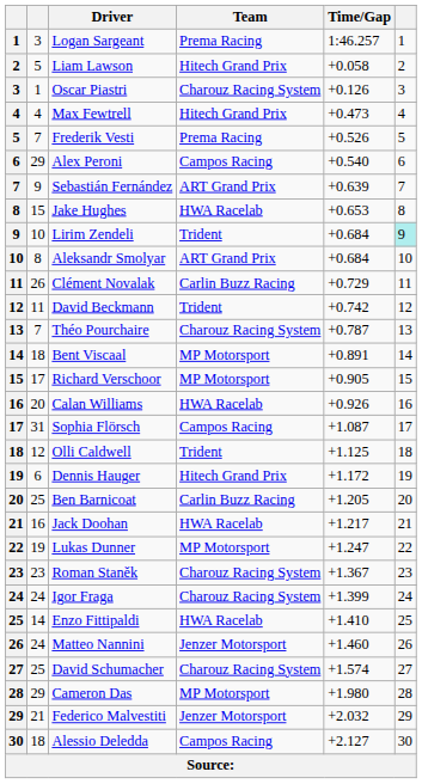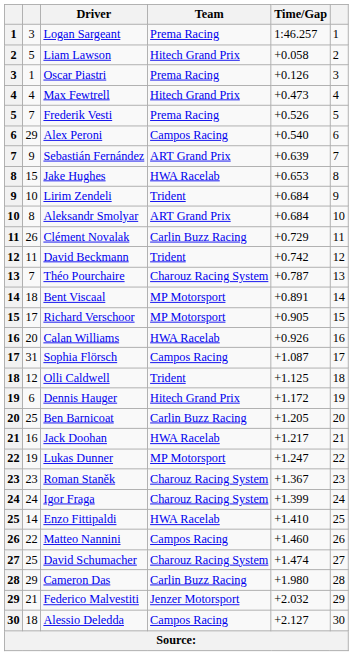 <table class="wikitable" style="font-size:85%">
 <tr>
 <th></th>
 <th></th>
 <th>Driver</th>
 <th>Team</th>
 <th>Time/Gap</th>
 <th></th>
 </tr>
 <tr>
 <th>1</th>
 <td align="center">3</td>
 <td> <a href='#'>Logan Sargeant</a></td>
 <td><a href='#'>Prema Racing</a></td>
 <td>1:46.257</td>
 <td>1</td>
 </tr>
 <tr>
 <th>2</th>
 <td align="center">5</td>
 <td> <a href='#'>Liam Lawson</a></td>
 <td><a href='#'>Hitech Grand Prix</a></td>
 <td>+0.058</td>
 <td>2</td>
 </tr>
 <tr>
 <th>3</th>
 <td align="center">1</td>
 <td> <a href='#'>Oscar Piastri</a></td>
-<td><a href='#'>Charouz Racing System</a></td>
+<td><a href='#'>Prema Racing</a></td>
 <td>+0.126</td>
 <td>3</td>
 </tr>
 <tr>
 <th>4</th>
 <td align="center">4</td>
 <td> <a href='#'>Max Fewtrell</a></td>
 <td><a href='#'>Hitech Grand Prix</a></td>
 <td>+0.473</td>
 <td>4</td>
 </tr>
 <tr>
 <th>5</th>
 <td align="center">7</td>
 <td> <a href='#'>Frederik Vesti</a></td>
 <td><a href='#'>Prema Racing</a></td>
 <td>+0.526</td>
 <td>5</td>
 </tr>
 <tr>
 <th>6</th>
 <td align="center">29</td>
 <td> <a href='#'>Alex Peroni</a></td>
 <td><a href='#'>Campos Racing</a></td>
 <td>+0.540</td>
 <td>6</td>
 </tr>
 <tr>
 <th>7</th>
 <td align="center">9</td>
 <td> <a href='#'>Sebastián Fernández</a></td>
 <td><a href='#'>ART Grand Prix</a></td>
 <td>+0.639</td>
 <td>7</td>
 </tr>
 <tr>
 <th>8</th>
 <td align="center">15</td>
 <td> <a href='#'>Jake Hughes</a></td>
 <td><a href='#'>HWA Racelab</a></td>
 <td>+0.653</td>
 <td>8</td>
 </tr>
 <tr>
 <th>9</th>
 <td align="center">10</td>
 <td> <a href='#'>Lirim Zendeli</a></td>
 <td><a href='#'>Trident</a></td>
 <td>+0.684</td>
-<td style="background: paleturquoise;">9</td>
+<td>9</td>
 </tr>
 <tr>
 <th>10</th>
 <td align="center">8</td>
 <td> <a href='#'>Aleksandr Smolyar</a></td>
 <td><a href='#'>ART Grand Prix</a></td>
 <td>+0.684</td>
 <td>10</td>
 </tr>
 <tr>
 <th>11</th>
 <td align="center">26</td>
 <td> <a href='#'>Clément Novalak</a></td>
 <td><a href='#'>Carlin Buzz Racing</a></td>
 <td>+0.729</td>
 <td>11</td>
 </tr>
 <tr>
 <th>12</th>
 <td align="center">11</td>
 <td> <a href='#'>David Beckmann</a></td>
 <td><a href='#'>Trident</a></td>
 <td>+0.742</td>
 <td>12</td>
 </tr>
 <tr>
 <th>13</th>
 <td align="center">7</td>
 <td> <a href='#'>Théo Pourchaire</a></td>
 <td><a href='#'>Charouz Racing System</a></td>
 <td>+0.787</td>
 <td>13</td>
 </tr>
 <tr>
 <th>14</th>
 <td align="center">18</td>
 <td> <a href='#'>Bent Viscaal</a></td>
 <td><a href='#'>MP Motorsport</a></td>
 <td>+0.891</td>
 <td>14</td>
 </tr>
 <tr>
 <th>15</th>
 <td align="center">17</td>
 <td> <a href='#'>Richard Verschoor</a></td>
 <td><a href='#'>MP Motorsport</a></td>
 <td>+0.905</td>
 <td>15</td>
 </tr>
 <tr>
 <th>16</th>
 <td align="center">20</td>
 <td> <a href='#'>Calan Williams</a></td>
 <td><a href='#'>HWA Racelab</a></td>
 <td>+0.926</td>
 <td>16</td>
 </tr>
 <tr>
 <th>17</th>
 <td align="center">31</td>
 <td> <a href='#'>Sophia Flörsch</a></td>
 <td><a href='#'>Campos Racing</a></td>
 <td>+1.087</td>
 <td>17</td>
 </tr>
 <tr>
 <th>18</th>
 <td align="center">12</td>
 <td> <a href='#'>Olli Caldwell</a></td>
 <td><a href='#'>Trident</a></td>
 <td>+1.125</td>
 <td>18</td>
 </tr>
 <tr>
 <th>19</th>
 <td align="center">6</td>
 <td> <a href='#'>Dennis Hauger</a></td>
 <td><a href='#'>Hitech Grand Prix</a></td>
 <td>+1.172</td>
 <td>19</td>
 </tr>
 <tr>
 <th>20</th>
 <td align="center">25</td>
 <td> <a href='#'>Ben Barnicoat</a></td>
 <td><a href='#'>Carlin Buzz Racing</a></td>
 <td>+1.205</td>
 <td>20</td>
 </tr>
 <tr>
 <th>21</th>
 <td align="center">16</td>
 <td> <a href='#'>Jack Doohan</a></td>
 <td><a href='#'>HWA Racelab</a></td>
 <td>+1.217</td>
 <td>21</td>
 </tr>
 <tr>
 <th>22</th>
 <td align="center">19</td>
 <td> <a href='#'>Lukas Dunner</a></td>
 <td><a href='#'>MP Motorsport</a></td>
 <td>+1.247</td>
 <td>22</td>
 </tr>
 <tr>
 <th>23</th>
 <td align="center">23</td>
 <td> <a href='#'>Roman Staněk</a></td>
 <td><a href='#'>Charouz Racing System</a></td>
 <td>+1.367</td>
 <td>23</td>
 </tr>
 <tr>
 <th>24</th>
 <td align="center">24</td>
 <td> <a href='#'>Igor Fraga</a></td>
 <td><a href='#'>Charouz Racing System</a></td>
 <td>+1.399</td>
 <td>24</td>
 </tr>
 <tr>
 <th>25</th>
 <td align="center">14</td>
 <td> <a href='#'>Enzo Fittipaldi</a></td>
 <td><a href='#'>HWA Racelab</a></td>
 <td>+1.410</td>
 <td>25</td>
 </tr>
 <tr>
 <th>26</th>
-<td align="center">24</td>
+<td align="center">22</td>
 <td> <a href='#'>Matteo Nannini</a></td>
-<td><a href='#'>Jenzer Motorsport</a></td>
+<td><a href='#'>Campos Racing</a></td>
 <td>+1.460</td>
 <td>26</td>
 </tr>
 <tr>
 <th>27</th>
 <td align="center">25</td>
 <td> <a href='#'>David Schumacher</a></td>
 <td><a href='#'>Charouz Racing System</a></td>
-<td>+1.574</td>
+<td>+1.474</td>
 <td>27</td>
 </tr>
 <tr>
 <th>28</th>
 <td align="center">29</td>
 <td> <a href='#'>Cameron Das</a></td>
-<td><a href='#'>MP Motorsport</a></td>
+<td><a href='#'>Carlin Buzz Racing</a></td>
 <td>+1.980</td>
 <td>28</td>
 </tr>
 <tr>
 <th>29</th>
 <td align="center">21</td>
 <td> <a href='#'>Federico Malvestiti</a></td>
 <td><a href='#'>Jenzer Motorsport</a></td>
 <td>+2.032</td>
 <td>29</td>
 </tr>
 <tr>
 <th>30</th>
 <td align="center">18</td>
 <td> <a href='#'>Alessio Deledda</a></td>
 <td><a href='#'>Campos Racing</a></td>
 <td>+2.127</td>
 <td>30</td>
 </tr>
 <tr>
 <th colspan="6">Source:</th>
 </tr>
 </table>
